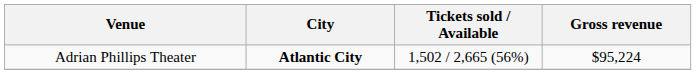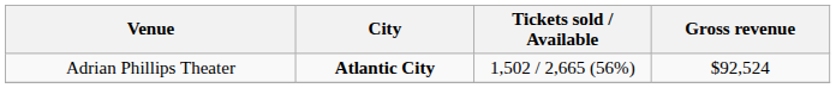 <table class="wikitable" style="text-align:center">
 <tr>
 <th style="width:250px;">Venue</th>
 <th style="width:150px;">City</th>
 <th style="width:150px;">Tickets sold / Available</th>
 <th style="width:150px;">Gross revenue</th>
 </tr>
 <tr>
 <td>Adrian Phillips Theater</td>
 <td><strong>Atlantic City</strong></td>
 <td>1,502 / 2,665 (56%)</td>
-<td>$95,224</td>
+<td>$92,524</td>
 </tr>
 <tr>
 </tr>
 </table>
